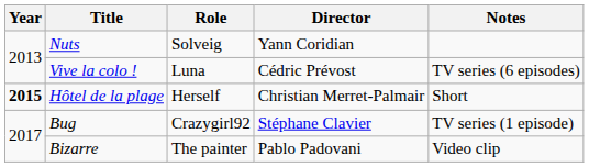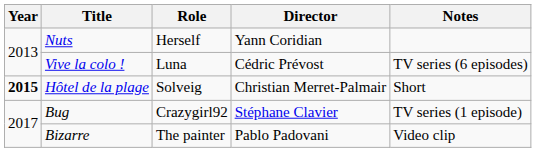 <table class="wikitable sortable">
 <tr>
 <th>Year</th>
 <th>Title</th>
 <th>Role</th>
 <th>Director</th>
 <th class="unsortable">Notes</th>
 </tr>
 <tr>
 <td rowspan=2>2013</td>
 <td><em><a href='#'>Nuts</a></em></td>
-<td>Solveig</td>
+<td>Herself</td>
 <td>Yann Coridian</td>
 <td></td>
 </tr>
 <tr>
 <td><em><a href='#'>Vive la colo !</a></em></td>
 <td>Luna</td>
 <td>Cédric Prévost</td>
 <td>TV series (6 episodes)</td>
 </tr>
 <tr>
 <td><strong>2015</strong></td>
 <td><em><a href='#'>Hôtel de la plage</a></em></td>
-<td>Herself</td>
+<td>Solveig</td>
 <td>Christian Merret-Palmair</td>
 <td>Short</td>
 </tr>
 <tr>
 <td rowspan=2>2017</td>
 <td><em>Bug</em></td>
 <td>Crazygirl92</td>
 <td><a href='#'>Stéphane Clavier</a></td>
 <td>TV series (1 episode)</td>
 </tr>
 <tr>
 <td><em>Bizarre</em></td>
 <td>The painter</td>
 <td>Pablo Padovani</td>
 <td>Video clip</td>
 </tr>
 </table>
